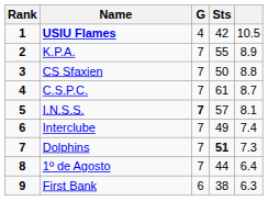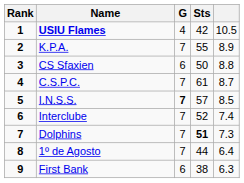 <table class="wikitable" style="text-align:center; font-size:90%;">
 <tr>
 <th width=10px>Rank</th>
 <th width=175px>Name</th>
 <th width=15px>G</th>
 <th width=10px>Sts</th>
 <th width=10px></th>
 </tr>
 <tr>
 <td><strong>1</strong></td>
 <td align=left> <strong><a href='#'>USIU Flames</a></strong></td>
 <td>4</td>
 <td>42</td>
 <td>10.5</td>
 </tr>
 <tr>
 <td><strong>2</strong></td>
 <td align=left> <a href='#'>K.P.A.</a></td>
 <td>7</td>
 <td>55</td>
 <td>8.9</td>
 </tr>
 <tr>
 <td><strong>3</strong></td>
 <td align=left> <a href='#'>CS Sfaxien</a></td>
-<td>7</td>
+<td>6</td>
 <td>50</td>
 <td>8.8</td>
 </tr>
 <tr>
 <td><strong>4</strong></td>
 <td align=left> <a href='#'>C.S.P.C.</a></td>
 <td>7</td>
 <td>61</td>
 <td>8.7</td>
 </tr>
 <tr>
 <td><strong>5</strong></td>
 <td align=left> <a href='#'>I.N.S.S.</a></td>
 <td><strong>7</strong></td>
 <td>57</td>
-<td>8.1</td>
+<td>8.5</td>
 </tr>
 <tr>
 <td><strong>6</strong></td>
 <td align=left> <a href='#'>Interclube</a></td>
 <td>7</td>
-<td>49</td>
+<td>52</td>
 <td>7.4</td>
 </tr>
 <tr>
 <td><strong>7</strong></td>
 <td align=left> <a href='#'>Dolphins</a></td>
 <td>7</td>
 <td><strong>51</strong></td>
 <td>7.3</td>
 </tr>
 <tr>
 <td><strong>8</strong></td>
 <td align=left> <a href='#'>1º de Agosto</a></td>
 <td>7</td>
 <td>44</td>
 <td>6.4</td>
 </tr>
 <tr>
 <td><strong>9</strong></td>
 <td align=left> <a href='#'>First Bank</a></td>
 <td>6</td>
 <td>38</td>
 <td>6.3</td>
 </tr>
 </table>
